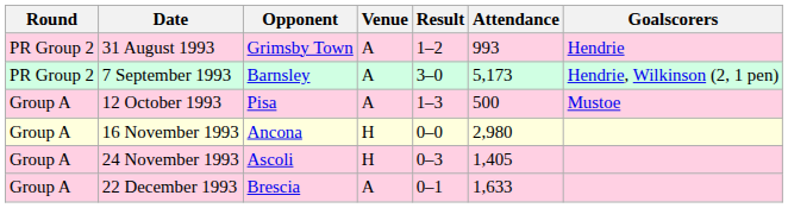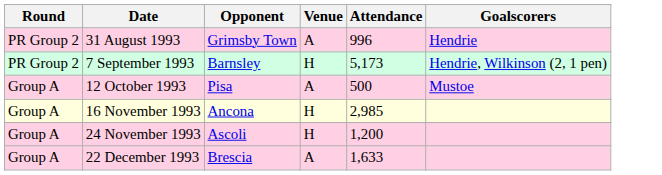 <table class="wikitable">
 <tr>
 <th>Round</th>
 <th>Date</th>
 <th>Opponent</th>
 <th>Venue</th>
-<th>Result</th>
 <th>Attendance</th>
 <th>Goalscorers</th>
 </tr>
 <tr style="background-color: #ffd0e3;">
 <td>PR Group 2</td>
 <td>31 August 1993</td>
 <td><a href='#'>Grimsby Town</a></td>
 <td>A</td>
-<td>1–2</td>
-<td>993</td>
+<td>996</td>
 <td><a href='#'>Hendrie</a></td>
 </tr>
 <tr style="background-color: #d0ffe3;">
 <td>PR Group 2</td>
 <td>7 September 1993</td>
 <td><a href='#'>Barnsley</a></td>
-<td>A</td>
-<td>3–0</td>
+<td>H</td>
 <td>5,173</td>
 <td><a href='#'>Hendrie</a>, <a href='#'>Wilkinson</a> (2, 1 pen)</td>
 </tr>
 <tr style="background-color: #ffd0e3;">
 <td>Group A</td>
 <td>12 October 1993</td>
 <td><a href='#'>Pisa</a></td>
 <td>A</td>
-<td>1–3</td>
 <td>500</td>
 <td><a href='#'>Mustoe</a></td>
 </tr>
 <tr style="background-color: #ffffdd;">
 <td>Group A</td>
 <td>16 November 1993</td>
 <td><a href='#'>Ancona</a></td>
 <td>H</td>
-<td>0–0</td>
-<td>2,980</td>
+<td>2,985</td>
 <td></td>
 </tr>
 <tr style="background-color: #ffd0e3;">
 <td>Group A</td>
 <td>24 November 1993</td>
 <td><a href='#'>Ascoli</a></td>
 <td>H</td>
-<td>0–3</td>
-<td>1,405</td>
+<td>1,200</td>
 <td></td>
 </tr>
 <tr style="background-color: #ffd0e3;">
 <td>Group A</td>
 <td>22 December 1993</td>
 <td><a href='#'>Brescia</a></td>
 <td>A</td>
-<td>0–1</td>
 <td>1,633</td>
 <td></td>
 </tr>
 </table>
